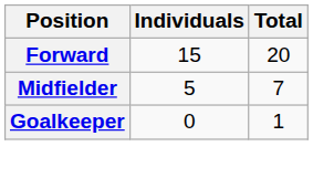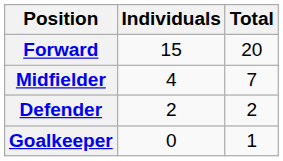 <table class="sortable wikitable plainrowheaders">
 <tr>
 <th scope="col">Position</th>
 <th scope="col">Individuals</th>
 <th scope="col">Total</th>
 </tr>
 <tr>
 <th scope="row"><a href='#'>Forward</a></th>
 <td align=center>15</td>
 <td align=center>20</td>
 </tr>
 <tr>
 <th scope="row"><a href='#'>Midfielder</a></th>
-<td align=center>5</td>
+<td align=center>4</td>
 <td align=center>7</td>
+</tr>
+<tr>
+<th scope="row"><a href='#'>Defender</a></th>
+<td align=center>2</td>
+<td align=center>2</td>
 </tr>
 <tr>
 <th scope="row"><a href='#'>Goalkeeper</a></th>
 <td align=center>0</td>
 <td align=center>1</td>
 </tr>
 </table>
